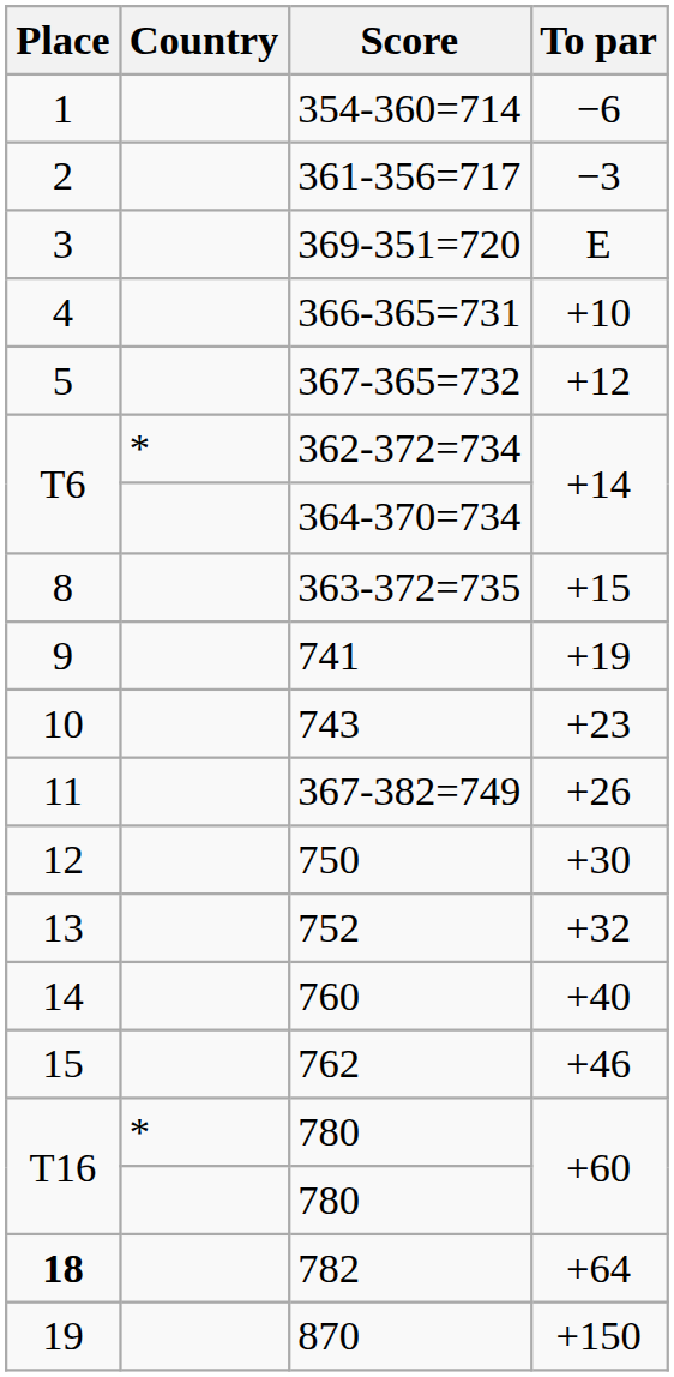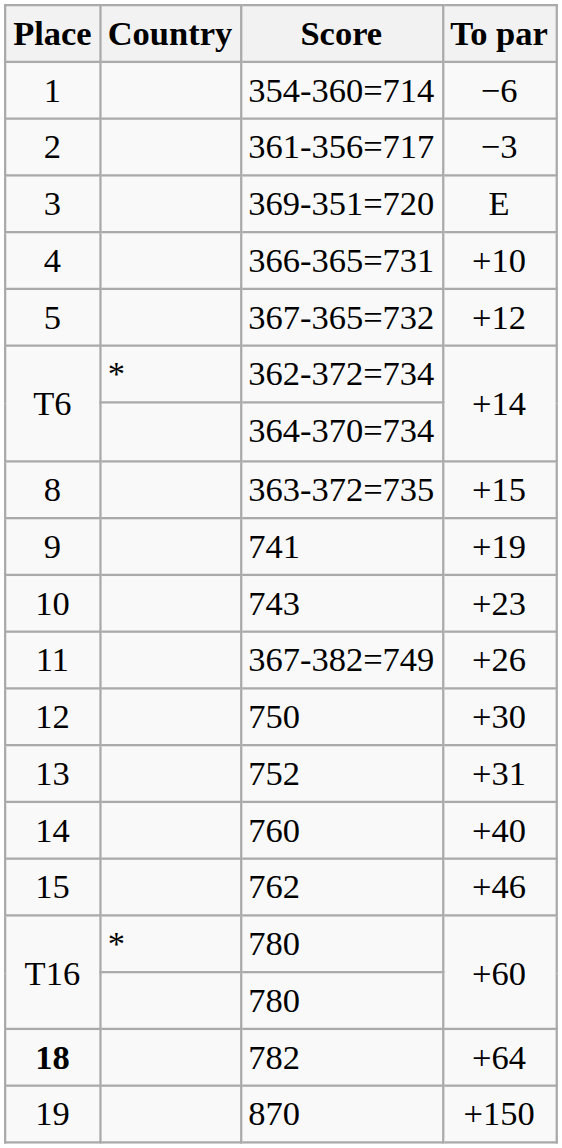 <table class="wikitable" style="font-size:95%;">
 <tr>
 <th>Place</th>
 <th>Country</th>
 <th>Score</th>
 <th>To par</th>
 </tr>
 <tr>
 <td align=center>1</td>
 <td></td>
 <td>354-360=714</td>
 <td align=center>−6</td>
 </tr>
 <tr>
 <td align=center>2</td>
 <td><small></small></td>
 <td>361-356=717</td>
 <td align=center>−3</td>
 </tr>
 <tr>
 <td align=center>3</td>
 <td></td>
 <td>369-351=720</td>
 <td align=center>E</td>
 </tr>
 <tr>
 <td align="center">4</td>
 <td><small></small></td>
 <td>366-365=731</td>
 <td align="center">+10</td>
 </tr>
 <tr>
 <td align="center">5</td>
 <td></td>
 <td>367-365=732</td>
 <td align="center">+12</td>
 </tr>
 <tr>
 <td rowspan="2" align="center">T6</td>
 <td> *</td>
 <td>362-372=734</td>
 <td rowspan="2" align="center">+14</td>
 </tr>
 <tr>
 <td></td>
 <td>364-370=734</td>
 </tr>
 <tr>
 <td align="center">8</td>
 <td></td>
 <td>363-372=735</td>
 <td align="center">+15</td>
 </tr>
 <tr>
 <td align="center">9</td>
 <td></td>
 <td>741</td>
 <td align="center">+19</td>
 </tr>
 <tr>
 <td align=center>10</td>
 <td></td>
 <td>743</td>
 <td align=center>+23</td>
 </tr>
 <tr>
 <td align="center">11</td>
 <td></td>
 <td>367-382=749</td>
 <td align="center">+26</td>
 </tr>
 <tr>
 <td align=center>12</td>
 <td></td>
 <td>750</td>
 <td align=center>+30</td>
 </tr>
 <tr>
 <td align="center">13</td>
 <td></td>
 <td>752</td>
-<td align=center>+32</td>
+<td align=center>+31</td>
 </tr>
 <tr>
 <td align=center>14</td>
 <td></td>
 <td>760</td>
 <td align=center>+40</td>
 </tr>
 <tr>
 <td align="center">15</td>
 <td></td>
 <td>762</td>
 <td align="center">+46</td>
 </tr>
 <tr>
 <td rowspan="2" align="center">T16</td>
 <td> *</td>
 <td>780</td>
 <td rowspan="2" align="center">+60</td>
 </tr>
 <tr>
 <td></td>
 <td>780</td>
 </tr>
 <tr>
 <td align="center"><strong>18</strong></td>
 <td></td>
 <td>782</td>
 <td align="center">+64</td>
 </tr>
 <tr>
 <td align=center>19</td>
 <td></td>
 <td>870</td>
 <td align=center>+150</td>
 </tr>
 </table>
